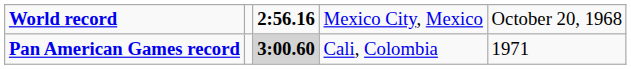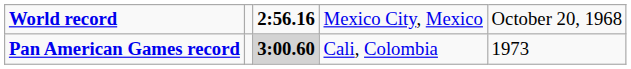 <table class="wikitable">
 <tr>
 <td><strong><a href='#'>World record</a></strong></td>
 <td></td>
 <td><strong>2:56.16</strong></td>
 <td><a href='#'>Mexico City</a>, <a href='#'>Mexico</a></td>
 <td>October 20, 1968</td>
 </tr>
 <tr>
 <td><strong><a href='#'>Pan American Games record</a></strong></td>
 <td></td>
 <td style="background: lightgrey;"><strong>3:00.60</strong></td>
 <td><a href='#'>Cali</a>, <a href='#'>Colombia</a></td>
-<td>1971</td>
+<td>1973</td>
 </tr>
 </table>
